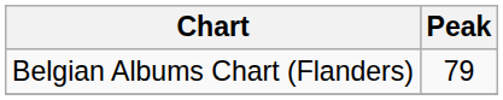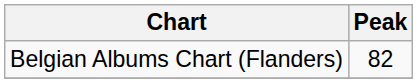 <table class="wikitable">
 <tr>
 <th align="left">Chart</th>
 <th align="left">Peak</th>
 </tr>
 <tr>
 <td align="left">Belgian Albums Chart (Flanders)</td>
-<td align="center">79</td>
+<td align="center">82</td>
 </tr>
 <tr>
 </tr>
 </table>
